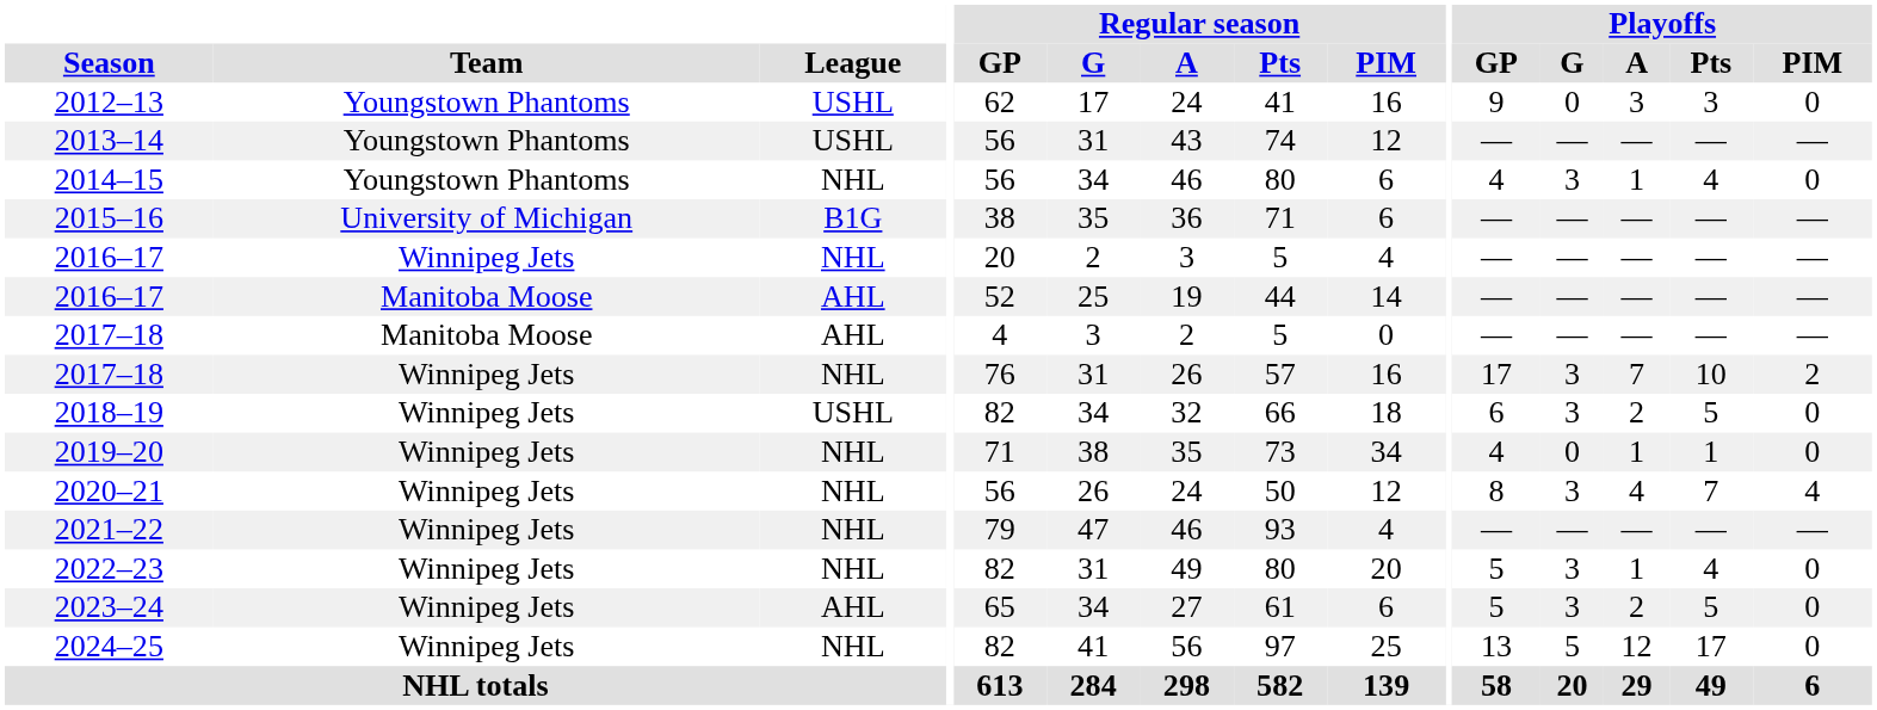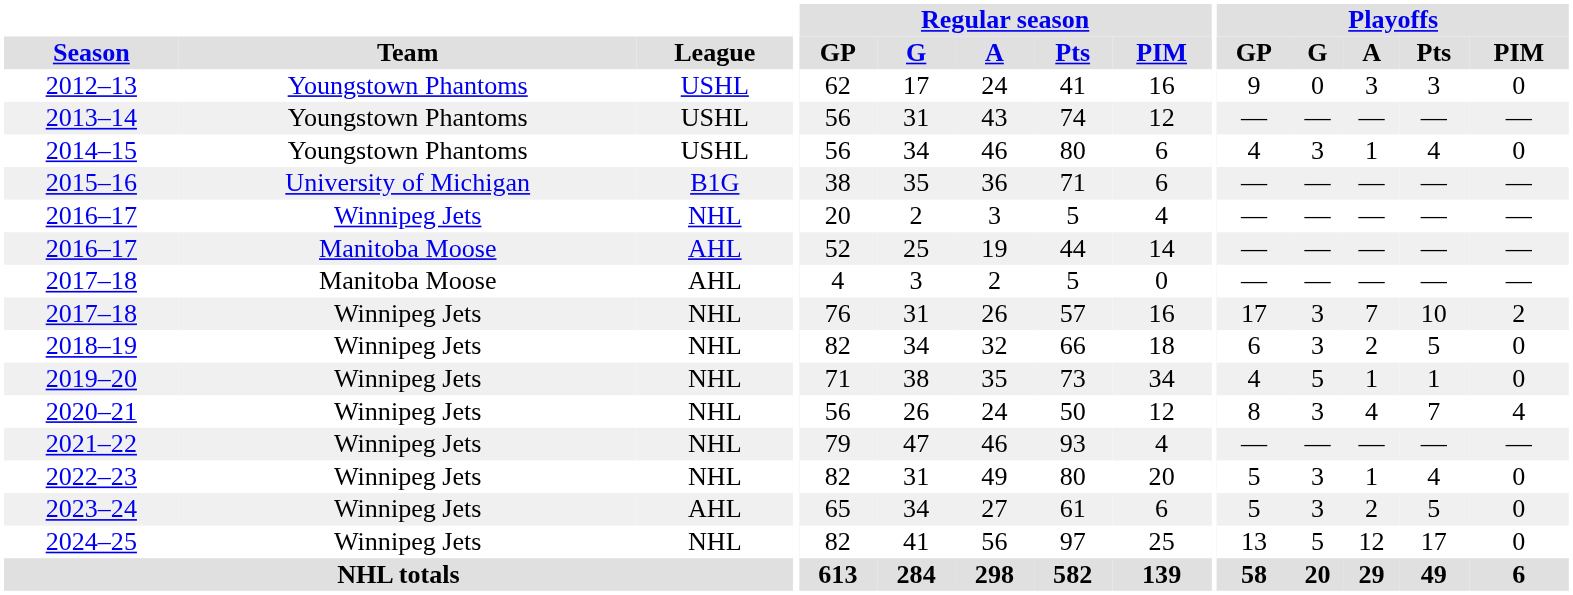 <table border="0" cellpadding="1" cellspacing="0" style="text-align:center; width:60em">
 <tr bgcolor="#e0e0e0">
 <th colspan="3" bgcolor="#ffffff"></th>
 <th rowspan="99" bgcolor="#ffffff"></th>
 <th colspan="5"><a href='#'>Regular season</a></th>
 <th rowspan="99" bgcolor="#ffffff"></th>
 <th colspan="5"><a href='#'>Playoffs</a></th>
 </tr>
 <tr bgcolor="#e0e0e0">
 <th><a href='#'>Season</a></th>
 <th>Team</th>
 <th>League</th>
 <th>GP</th>
 <th><a href='#'>G</a></th>
 <th><a href='#'>A</a></th>
 <th><a href='#'>Pts</a></th>
 <th><a href='#'>PIM</a></th>
 <th>GP</th>
 <th>G</th>
 <th>A</th>
 <th>Pts</th>
 <th>PIM</th>
 </tr>
 <tr>
 <td><a href='#'>2012–13</a></td>
 <td><a href='#'>Youngstown Phantoms</a></td>
 <td><a href='#'>USHL</a></td>
 <td>62</td>
 <td>17</td>
 <td>24</td>
 <td>41</td>
 <td>16</td>
 <td>9</td>
 <td>0</td>
 <td>3</td>
 <td>3</td>
 <td>0</td>
 </tr>
 <tr bgcolor="#f0f0f0">
 <td><a href='#'>2013–14</a></td>
 <td>Youngstown Phantoms</td>
 <td>USHL</td>
 <td>56</td>
 <td>31</td>
 <td>43</td>
 <td>74</td>
 <td>12</td>
 <td>—</td>
 <td>—</td>
 <td>—</td>
 <td>—</td>
 <td>—</td>
 </tr>
 <tr>
 <td><a href='#'>2014–15</a></td>
 <td>Youngstown Phantoms</td>
-<td>NHL</td>
+<td>USHL</td>
 <td>56</td>
 <td>34</td>
 <td>46</td>
 <td>80</td>
 <td>6</td>
 <td>4</td>
 <td>3</td>
 <td>1</td>
 <td>4</td>
 <td>0</td>
 </tr>
 <tr bgcolor="#f0f0f0">
 <td><a href='#'>2015–16</a></td>
 <td><a href='#'>University of Michigan</a></td>
 <td><a href='#'>B1G</a></td>
 <td>38</td>
 <td>35</td>
 <td>36</td>
 <td>71</td>
 <td>6</td>
 <td>—</td>
 <td>—</td>
 <td>—</td>
 <td>—</td>
 <td>—</td>
 </tr>
 <tr>
 <td><a href='#'>2016–17</a></td>
 <td><a href='#'>Winnipeg Jets</a></td>
 <td><a href='#'>NHL</a></td>
 <td>20</td>
 <td>2</td>
 <td>3</td>
 <td>5</td>
 <td>4</td>
 <td>—</td>
 <td>—</td>
 <td>—</td>
 <td>—</td>
 <td>—</td>
 </tr>
 <tr bgcolor="#f0f0f0">
 <td><a href='#'>2016–17</a></td>
 <td><a href='#'>Manitoba Moose</a></td>
 <td><a href='#'>AHL</a></td>
 <td>52</td>
 <td>25</td>
 <td>19</td>
 <td>44</td>
 <td>14</td>
 <td>—</td>
 <td>—</td>
 <td>—</td>
 <td>—</td>
 <td>—</td>
 </tr>
 <tr>
 <td><a href='#'>2017–18</a></td>
 <td>Manitoba Moose</td>
 <td>AHL</td>
 <td>4</td>
 <td>3</td>
 <td>2</td>
 <td>5</td>
 <td>0</td>
 <td>—</td>
 <td>—</td>
 <td>—</td>
 <td>—</td>
 <td>—</td>
 </tr>
 <tr bgcolor="#f0f0f0">
 <td><a href='#'>2017–18</a></td>
 <td>Winnipeg Jets</td>
 <td>NHL</td>
 <td>76</td>
 <td>31</td>
 <td>26</td>
 <td>57</td>
 <td>16</td>
 <td>17</td>
 <td>3</td>
 <td>7</td>
 <td>10</td>
 <td>2</td>
 </tr>
 <tr>
 <td><a href='#'>2018–19</a></td>
 <td>Winnipeg Jets</td>
-<td>USHL</td>
+<td>NHL</td>
 <td>82</td>
 <td>34</td>
 <td>32</td>
 <td>66</td>
 <td>18</td>
 <td>6</td>
 <td>3</td>
 <td>2</td>
 <td>5</td>
 <td>0</td>
 </tr>
 <tr bgcolor="#f0f0f0">
 <td><a href='#'>2019–20</a></td>
 <td>Winnipeg Jets</td>
 <td>NHL</td>
 <td>71</td>
 <td>38</td>
 <td>35</td>
 <td>73</td>
 <td>34</td>
 <td>4</td>
-<td>0</td>
+<td>5</td>
 <td>1</td>
 <td>1</td>
 <td>0</td>
 </tr>
 <tr>
 <td><a href='#'>2020–21</a></td>
 <td>Winnipeg Jets</td>
 <td>NHL</td>
 <td>56</td>
 <td>26</td>
 <td>24</td>
 <td>50</td>
 <td>12</td>
 <td>8</td>
 <td>3</td>
 <td>4</td>
 <td>7</td>
 <td>4</td>
 </tr>
 <tr bgcolor="#f0f0f0">
 <td><a href='#'>2021–22</a></td>
 <td>Winnipeg Jets</td>
 <td>NHL</td>
 <td>79</td>
 <td>47</td>
 <td>46</td>
 <td>93</td>
 <td>4</td>
 <td>—</td>
 <td>—</td>
 <td>—</td>
 <td>—</td>
 <td>—</td>
 </tr>
 <tr>
 <td><a href='#'>2022–23</a></td>
 <td>Winnipeg Jets</td>
 <td>NHL</td>
 <td>82</td>
 <td>31</td>
 <td>49</td>
 <td>80</td>
 <td>20</td>
 <td>5</td>
 <td>3</td>
 <td>1</td>
 <td>4</td>
 <td>0</td>
 </tr>
 <tr bgcolor="#f0f0f0">
 <td><a href='#'>2023–24</a></td>
 <td>Winnipeg Jets</td>
 <td>AHL</td>
 <td>65</td>
 <td>34</td>
 <td>27</td>
 <td>61</td>
 <td>6</td>
 <td>5</td>
 <td>3</td>
 <td>2</td>
 <td>5</td>
 <td>0</td>
 </tr>
 <tr>
 <td><a href='#'>2024–25</a></td>
 <td>Winnipeg Jets</td>
 <td>NHL</td>
 <td>82</td>
 <td>41</td>
 <td>56</td>
 <td>97</td>
 <td>25</td>
 <td>13</td>
 <td>5</td>
 <td>12</td>
 <td>17</td>
 <td>0</td>
 </tr>
 <tr bgcolor="#e0e0e0">
 <th colspan="3">NHL totals</th>
 <th>613</th>
 <th>284</th>
 <th>298</th>
 <th>582</th>
 <th>139</th>
 <th>58</th>
 <th>20</th>
 <th>29</th>
 <th>49</th>
 <th>6</th>
 </tr>
 </table>
